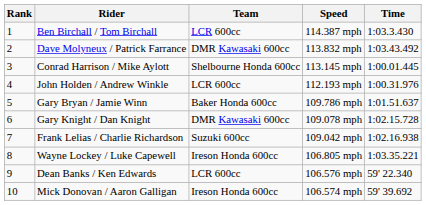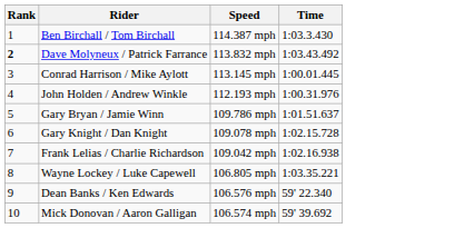 <table class="wikitable" style="font-size: 95%;">
 <tr style="background:#efefef;">
 <th>Rank</th>
 <th>Rider</th>
-<th>Team</th>
 <th>Speed</th>
 <th>Time</th>
 </tr>
 <tr>
 <td>1</td>
 <td> <a href='#'>Ben Birchall</a> /  <a href='#'>Tom Birchall</a></td>
-<td><a href='#'>LCR</a> 600cc</td>
 <td>114.387 mph</td>
 <td>1:03.3.430</td>
 </tr>
 <tr>
-<td>2</td>
+<td><strong>2</strong></td>
 <td> <a href='#'>Dave Molyneux</a> /  Patrick Farrance</td>
-<td>DMR <a href='#'>Kawasaki</a> 600cc</td>
 <td>113.832 mph</td>
 <td>1:03.43.492</td>
 </tr>
 <tr>
 <td>3</td>
 <td> Conrad Harrison /  Mike Aylott</td>
-<td>Shelbourne Honda 600cc</td>
 <td>113.145 mph</td>
 <td>1:00.01.445</td>
 </tr>
 <tr>
 <td>4</td>
 <td> John Holden /  Andrew Winkle</td>
-<td>LCR 600cc</td>
 <td>112.193 mph</td>
 <td>1:00.31.976</td>
 </tr>
 <tr>
 <td>5</td>
 <td> Gary Bryan /  Jamie Winn</td>
-<td>Baker Honda 600cc</td>
 <td>109.786 mph</td>
 <td>1:01.51.637</td>
 </tr>
 <tr>
 <td>6</td>
 <td> Gary Knight /  Dan Knight</td>
-<td>DMR <a href='#'>Kawasaki</a>  600cc</td>
 <td>109.078 mph</td>
 <td>1:02.15.728</td>
 </tr>
 <tr>
 <td>7</td>
 <td> Frank Lelias /  Charlie Richardson</td>
-<td>Suzuki 600cc</td>
 <td>109.042 mph</td>
 <td>1:02.16.938</td>
 </tr>
 <tr>
 <td>8</td>
 <td> Wayne Lockey /  Luke Capewell</td>
-<td>Ireson Honda 600cc</td>
 <td>106.805 mph</td>
 <td>1:03.35.221</td>
 </tr>
 <tr>
 <td>9</td>
 <td> Dean Banks /  Ken Edwards</td>
-<td>LCR 600cc</td>
 <td>106.576 mph</td>
 <td>59' 22.340</td>
 </tr>
 <tr>
 <td>10</td>
 <td> Mick Donovan /  Aaron Galligan</td>
-<td>Ireson Honda 600cc</td>
 <td>106.574 mph</td>
 <td>59' 39.692</td>
 </tr>
 </table>
